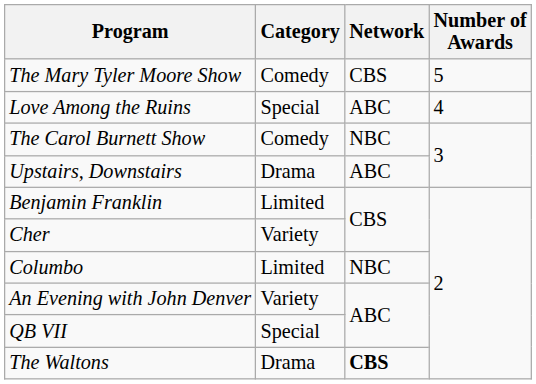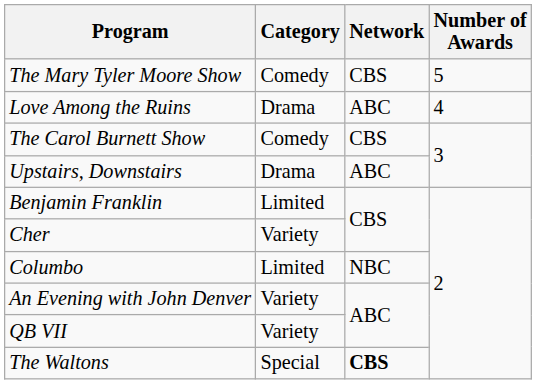 <table class="wikitable">
 <tr>
 <th>Program</th>
 <th>Category</th>
 <th>Network</th>
 <th>Number of<br>Awards</th>
 </tr>
 <tr>
 <td><em>The Mary Tyler Moore Show</em></td>
 <td>Comedy</td>
 <td>CBS</td>
 <td>5</td>
 </tr>
 <tr>
 <td><em>Love Among the Ruins</em></td>
-<td>Special</td>
+<td>Drama</td>
 <td>ABC</td>
 <td>4</td>
 </tr>
 <tr>
 <td><em>The Carol Burnett Show</em></td>
 <td>Comedy</td>
-<td>NBC</td>
+<td>CBS</td>
 <td rowspan="2">3</td>
 </tr>
 <tr>
 <td><em>Upstairs, Downstairs</em></td>
 <td>Drama</td>
 <td>ABC</td>
 </tr>
 <tr>
 <td><em>Benjamin Franklin</em></td>
 <td>Limited</td>
 <td rowspan="2">CBS</td>
 <td rowspan="6">2</td>
 </tr>
 <tr>
 <td><em>Cher</em></td>
 <td>Variety</td>
 </tr>
 <tr>
 <td><em>Columbo</em></td>
 <td>Limited</td>
 <td>NBC</td>
 </tr>
 <tr>
 <td><em>An Evening with John Denver</em></td>
 <td>Variety</td>
 <td rowspan="2">ABC</td>
 </tr>
 <tr>
 <td><em>QB VII</em></td>
-<td>Special</td>
+<td>Variety</td>
 </tr>
 <tr>
 <td><em>The Waltons</em></td>
-<td>Drama</td>
+<td>Special</td>
 <td><strong>CBS</strong></td>
 </tr>
 </table>
